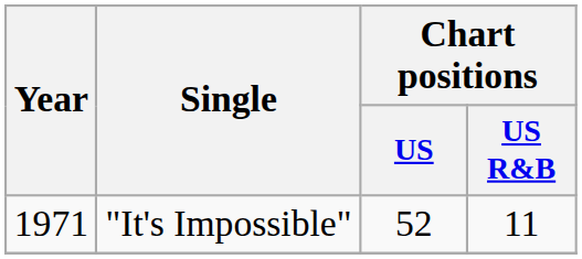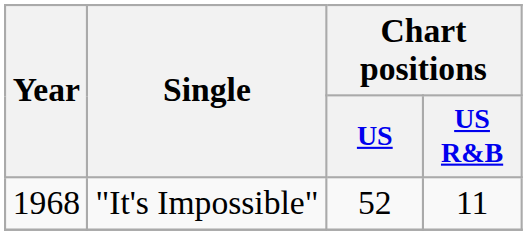 <table class="wikitable" style="text-align:center;">
 <tr>
 <th rowspan="2">Year</th>
 <th rowspan="2">Single</th>
 <th colspan="2">Chart positions</th>
 </tr>
 <tr style="font-size:smaller;">
 <th width="40"><a href='#'>US</a></th>
 <th width="40"><a href='#'>US<br>R&B</a></th>
 </tr>
 <tr>
-<td>1971</td>
+<td>1968</td>
 <td align="left">"It's Impossible"</td>
 <td>52</td>
 <td>11</td>
 </tr>
 <tr>
 </tr>
 </table>
